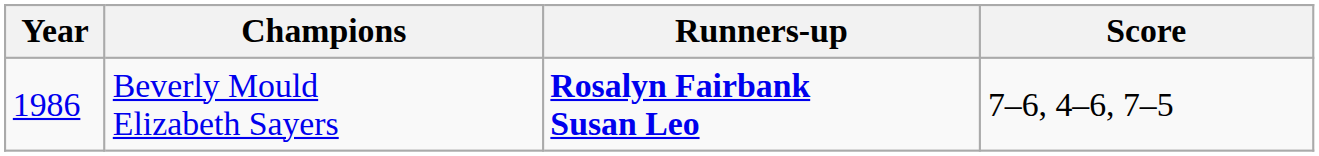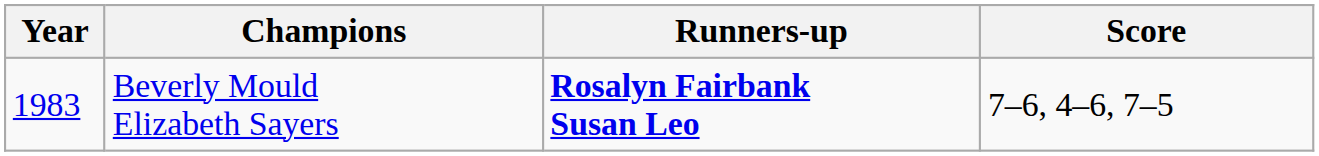 <table class="wikitable">
 <tr>
 <th style="width:40px">Year</th>
 <th style="width:200px">Champions</th>
 <th style="width:200px">Runners-up</th>
 <th style="width:150px" class="unsortable">Score</th>
 </tr>
 <tr>
-<td><a href='#'>1986</a></td>
+<td><a href='#'>1983</a></td>
 <td> <a href='#'>Beverly Mould</a> <br>  <a href='#'>Elizabeth Sayers</a></td>
 <td><strong> <a href='#'>Rosalyn Fairbank</a> <br>  <a href='#'>Susan Leo</a></strong></td>
 <td>7–6, 4–6, 7–5</td>
 </tr>
 </table>
